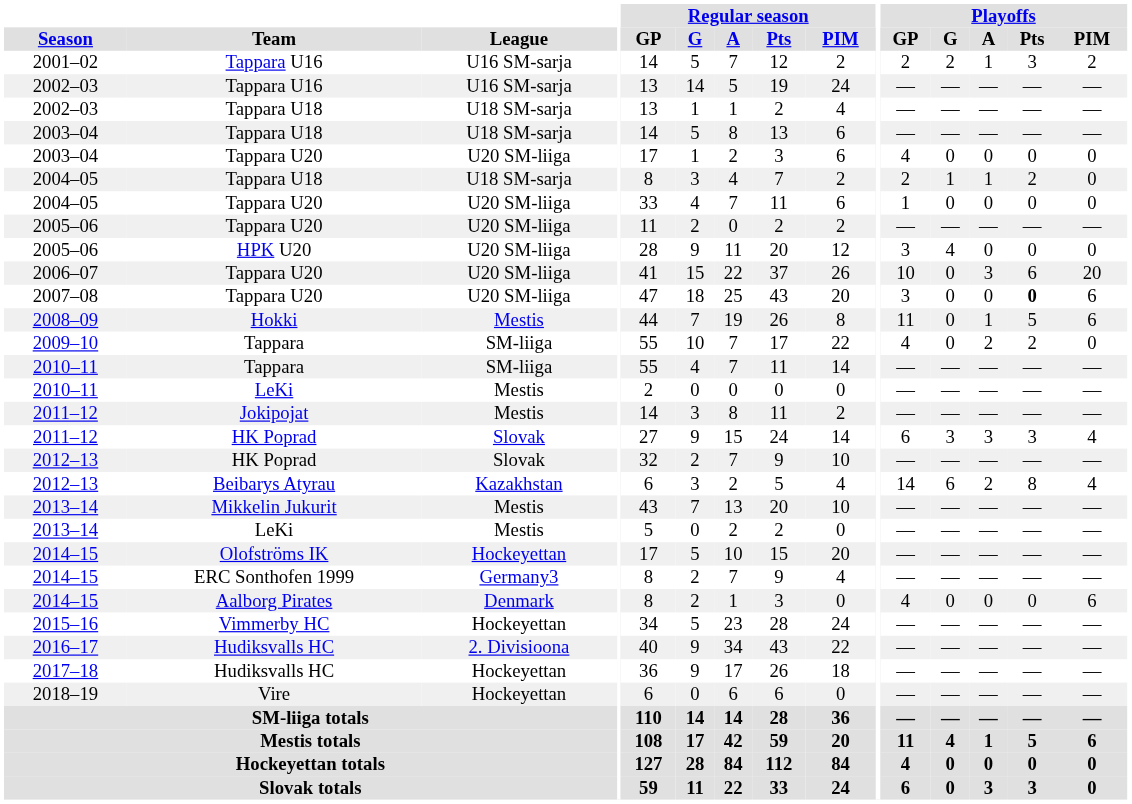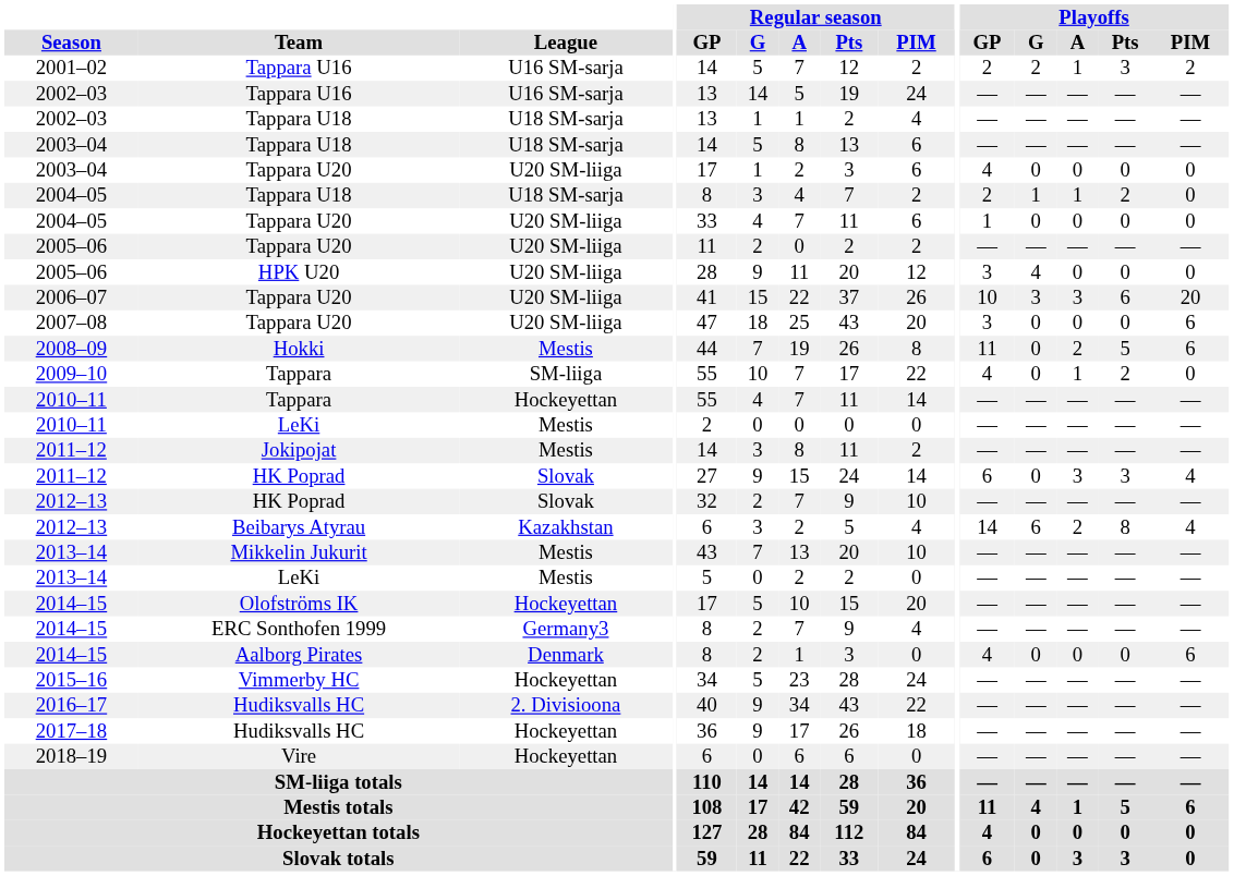 <table border="0" cellpadding="1" cellspacing="0" style="text-align:center; width:60em">
 <tr bgcolor="#e0e0e0">
 <th colspan="3" bgcolor="#ffffff"></th>
 <th rowspan="99" bgcolor="#ffffff"></th>
 <th colspan="5"><a href='#'>Regular season</a></th>
 <th rowspan="99" bgcolor="#ffffff"></th>
 <th colspan="5"><a href='#'>Playoffs</a></th>
 </tr>
 <tr bgcolor="#e0e0e0">
 <th><a href='#'>Season</a></th>
 <th>Team</th>
 <th>League</th>
 <th>GP</th>
 <th><a href='#'>G</a></th>
 <th><a href='#'>A</a></th>
 <th><a href='#'>Pts</a></th>
 <th><a href='#'>PIM</a></th>
 <th>GP</th>
 <th>G</th>
 <th>A</th>
 <th>Pts</th>
 <th>PIM</th>
 </tr>
 <tr>
 <td>2001–02</td>
 <td><a href='#'>Tappara</a> U16</td>
 <td>U16 SM-sarja</td>
 <td>14</td>
 <td>5</td>
 <td>7</td>
 <td>12</td>
 <td>2</td>
 <td>2</td>
 <td>2</td>
 <td>1</td>
 <td>3</td>
 <td>2</td>
 </tr>
 <tr bgcolor="#f0f0f0">
 <td>2002–03</td>
 <td>Tappara U16</td>
 <td>U16 SM-sarja</td>
 <td>13</td>
 <td>14</td>
 <td>5</td>
 <td>19</td>
 <td>24</td>
 <td>—</td>
 <td>—</td>
 <td>—</td>
 <td>—</td>
 <td>—</td>
 </tr>
 <tr>
 <td>2002–03</td>
 <td>Tappara U18</td>
 <td>U18 SM-sarja</td>
 <td>13</td>
 <td>1</td>
 <td>1</td>
 <td>2</td>
 <td>4</td>
 <td>—</td>
 <td>—</td>
 <td>—</td>
 <td>—</td>
 <td>—</td>
 </tr>
 <tr bgcolor="#f0f0f0">
 <td>2003–04</td>
 <td>Tappara U18</td>
 <td>U18 SM-sarja</td>
 <td>14</td>
 <td>5</td>
 <td>8</td>
 <td>13</td>
 <td>6</td>
 <td>—</td>
 <td>—</td>
 <td>—</td>
 <td>—</td>
 <td>—</td>
 </tr>
 <tr>
 <td>2003–04</td>
 <td>Tappara U20</td>
 <td>U20 SM-liiga</td>
 <td>17</td>
 <td>1</td>
 <td>2</td>
 <td>3</td>
 <td>6</td>
 <td>4</td>
 <td>0</td>
 <td>0</td>
 <td>0</td>
 <td>0</td>
 </tr>
 <tr bgcolor="#f0f0f0">
 <td>2004–05</td>
 <td>Tappara U18</td>
 <td>U18 SM-sarja</td>
 <td>8</td>
 <td>3</td>
 <td>4</td>
 <td>7</td>
 <td>2</td>
 <td>2</td>
 <td>1</td>
 <td>1</td>
 <td>2</td>
 <td>0</td>
 </tr>
 <tr>
 <td>2004–05</td>
 <td>Tappara U20</td>
 <td>U20 SM-liiga</td>
 <td>33</td>
 <td>4</td>
 <td>7</td>
 <td>11</td>
 <td>6</td>
 <td>1</td>
 <td>0</td>
 <td>0</td>
 <td>0</td>
 <td>0</td>
 </tr>
 <tr bgcolor="#f0f0f0">
 <td>2005–06</td>
 <td>Tappara U20</td>
 <td>U20 SM-liiga</td>
 <td>11</td>
 <td>2</td>
 <td>0</td>
 <td>2</td>
 <td>2</td>
 <td>—</td>
 <td>—</td>
 <td>—</td>
 <td>—</td>
 <td>—</td>
 </tr>
 <tr>
 <td>2005–06</td>
 <td><a href='#'>HPK</a> U20</td>
 <td>U20 SM-liiga</td>
 <td>28</td>
 <td>9</td>
 <td>11</td>
 <td>20</td>
 <td>12</td>
 <td>3</td>
 <td>4</td>
 <td>0</td>
 <td>0</td>
 <td>0</td>
 </tr>
 <tr bgcolor="#f0f0f0">
 <td>2006–07</td>
 <td>Tappara U20</td>
 <td>U20 SM-liiga</td>
 <td>41</td>
 <td>15</td>
 <td>22</td>
 <td>37</td>
 <td>26</td>
 <td>10</td>
-<td>0</td>
+<td>3</td>
 <td>3</td>
 <td>6</td>
 <td>20</td>
 </tr>
 <tr>
 <td>2007–08</td>
 <td>Tappara U20</td>
 <td>U20 SM-liiga</td>
 <td>47</td>
 <td>18</td>
 <td>25</td>
 <td>43</td>
 <td>20</td>
 <td>3</td>
 <td>0</td>
 <td>0</td>
-<td><strong>0</strong></td>
+<td>0</td>
 <td>6</td>
 </tr>
 <tr bgcolor="#f0f0f0">
 <td><a href='#'>2008–09</a></td>
 <td><a href='#'>Hokki</a></td>
 <td><a href='#'>Mestis</a></td>
 <td>44</td>
 <td>7</td>
 <td>19</td>
 <td>26</td>
 <td>8</td>
 <td>11</td>
 <td>0</td>
-<td>1</td>
+<td>2</td>
 <td>5</td>
 <td>6</td>
 </tr>
 <tr>
 <td><a href='#'>2009–10</a></td>
 <td>Tappara</td>
 <td>SM-liiga</td>
 <td>55</td>
 <td>10</td>
 <td>7</td>
 <td>17</td>
 <td>22</td>
 <td>4</td>
 <td>0</td>
-<td>2</td>
+<td>1</td>
 <td>2</td>
 <td>0</td>
 </tr>
 <tr bgcolor="#f0f0f0">
 <td><a href='#'>2010–11</a></td>
 <td>Tappara</td>
-<td>SM-liiga</td>
+<td>Hockeyettan</td>
 <td>55</td>
 <td>4</td>
 <td>7</td>
 <td>11</td>
 <td>14</td>
 <td>—</td>
 <td>—</td>
 <td>—</td>
 <td>—</td>
 <td>—</td>
 </tr>
 <tr>
 <td><a href='#'>2010–11</a></td>
 <td><a href='#'>LeKi</a></td>
 <td>Mestis</td>
 <td>2</td>
 <td>0</td>
 <td>0</td>
 <td>0</td>
 <td>0</td>
 <td>—</td>
 <td>—</td>
 <td>—</td>
 <td>—</td>
 <td>—</td>
 </tr>
 <tr bgcolor="#f0f0f0">
 <td><a href='#'>2011–12</a></td>
 <td><a href='#'>Jokipojat</a></td>
 <td>Mestis</td>
 <td>14</td>
 <td>3</td>
 <td>8</td>
 <td>11</td>
 <td>2</td>
 <td>—</td>
 <td>—</td>
 <td>—</td>
 <td>—</td>
 <td>—</td>
 </tr>
 <tr>
 <td><a href='#'>2011–12</a></td>
 <td><a href='#'>HK Poprad</a></td>
 <td><a href='#'>Slovak</a></td>
 <td>27</td>
 <td>9</td>
 <td>15</td>
 <td>24</td>
 <td>14</td>
 <td>6</td>
-<td>3</td>
+<td>0</td>
 <td>3</td>
 <td>3</td>
 <td>4</td>
 </tr>
 <tr bgcolor="#f0f0f0">
 <td><a href='#'>2012–13</a></td>
 <td>HK Poprad</td>
 <td>Slovak</td>
 <td>32</td>
 <td>2</td>
 <td>7</td>
 <td>9</td>
 <td>10</td>
 <td>—</td>
 <td>—</td>
 <td>—</td>
 <td>—</td>
 <td>—</td>
 </tr>
 <tr>
 <td><a href='#'>2012–13</a></td>
 <td><a href='#'>Beibarys Atyrau</a></td>
 <td><a href='#'>Kazakhstan</a></td>
 <td>6</td>
 <td>3</td>
 <td>2</td>
 <td>5</td>
 <td>4</td>
 <td>14</td>
 <td>6</td>
 <td>2</td>
 <td>8</td>
 <td>4</td>
 </tr>
 <tr bgcolor="#f0f0f0">
 <td><a href='#'>2013–14</a></td>
 <td><a href='#'>Mikkelin Jukurit</a></td>
 <td>Mestis</td>
 <td>43</td>
 <td>7</td>
 <td>13</td>
 <td>20</td>
 <td>10</td>
 <td>—</td>
 <td>—</td>
 <td>—</td>
 <td>—</td>
 <td>—</td>
 </tr>
 <tr>
 <td><a href='#'>2013–14</a></td>
 <td>LeKi</td>
 <td>Mestis</td>
 <td>5</td>
 <td>0</td>
 <td>2</td>
 <td>2</td>
 <td>0</td>
 <td>—</td>
 <td>—</td>
 <td>—</td>
 <td>—</td>
 <td>—</td>
 </tr>
 <tr bgcolor="#f0f0f0">
 <td><a href='#'>2014–15</a></td>
 <td><a href='#'>Olofströms IK</a></td>
 <td><a href='#'>Hockeyettan</a></td>
 <td>17</td>
 <td>5</td>
 <td>10</td>
 <td>15</td>
 <td>20</td>
 <td>—</td>
 <td>—</td>
 <td>—</td>
 <td>—</td>
 <td>—</td>
 </tr>
 <tr>
 <td><a href='#'>2014–15</a></td>
 <td>ERC Sonthofen 1999</td>
 <td><a href='#'>Germany3</a></td>
 <td>8</td>
 <td>2</td>
 <td>7</td>
 <td>9</td>
 <td>4</td>
 <td>—</td>
 <td>—</td>
 <td>—</td>
 <td>—</td>
 <td>—</td>
 </tr>
 <tr bgcolor="#f0f0f0">
 <td><a href='#'>2014–15</a></td>
 <td><a href='#'>Aalborg Pirates</a></td>
 <td><a href='#'>Denmark</a></td>
 <td>8</td>
 <td>2</td>
 <td>1</td>
 <td>3</td>
 <td>0</td>
 <td>4</td>
 <td>0</td>
 <td>0</td>
 <td>0</td>
 <td>6</td>
 </tr>
 <tr>
 <td><a href='#'>2015–16</a></td>
 <td><a href='#'>Vimmerby HC</a></td>
 <td>Hockeyettan</td>
 <td>34</td>
 <td>5</td>
 <td>23</td>
 <td>28</td>
 <td>24</td>
 <td>—</td>
 <td>—</td>
 <td>—</td>
 <td>—</td>
 <td>—</td>
 </tr>
 <tr bgcolor="#f0f0f0">
 <td><a href='#'>2016–17</a></td>
 <td><a href='#'>Hudiksvalls HC</a></td>
 <td><a href='#'>2. Divisioona</a></td>
 <td>40</td>
 <td>9</td>
 <td>34</td>
 <td>43</td>
 <td>22</td>
 <td>—</td>
 <td>—</td>
 <td>—</td>
 <td>—</td>
 <td>—</td>
 </tr>
 <tr>
 <td><a href='#'>2017–18</a></td>
 <td>Hudiksvalls HC</td>
 <td>Hockeyettan</td>
 <td>36</td>
 <td>9</td>
 <td>17</td>
 <td>26</td>
 <td>18</td>
 <td>—</td>
 <td>—</td>
 <td>—</td>
 <td>—</td>
 <td>—</td>
 </tr>
 <tr bgcolor="#f0f0f0">
 <td>2018–19</td>
 <td>Vire</td>
 <td>Hockeyettan</td>
 <td>6</td>
 <td>0</td>
 <td>6</td>
 <td>6</td>
 <td>0</td>
 <td>—</td>
 <td>—</td>
 <td>—</td>
 <td>—</td>
 <td>—</td>
 </tr>
 <tr>
 </tr>
 <tr ALIGN="center" bgcolor="#e0e0e0">
 <th colspan="3">SM-liiga totals</th>
 <th ALIGN="center">110</th>
 <th ALIGN="center">14</th>
 <th ALIGN="center">14</th>
 <th ALIGN="center">28</th>
 <th ALIGN="center">36</th>
 <th ALIGN="center">—</th>
 <th ALIGN="center">—</th>
 <th ALIGN="center">—</th>
 <th ALIGN="center">—</th>
 <th ALIGN="center">—</th>
 </tr>
 <tr>
 </tr>
 <tr ALIGN="center" bgcolor="#e0e0e0">
 <th colspan="3">Mestis totals</th>
 <th ALIGN="center">108</th>
 <th ALIGN="center">17</th>
 <th ALIGN="center">42</th>
 <th ALIGN="center">59</th>
 <th ALIGN="center">20</th>
 <th ALIGN="center">11</th>
 <th ALIGN="center">4</th>
 <th ALIGN="center">1</th>
 <th ALIGN="center">5</th>
 <th ALIGN="center">6</th>
 </tr>
 <tr>
 </tr>
 <tr ALIGN="center" bgcolor="#e0e0e0">
 <th colspan="3">Hockeyettan totals</th>
 <th ALIGN="center">127</th>
 <th ALIGN="center">28</th>
 <th ALIGN="center">84</th>
 <th ALIGN="center">112</th>
 <th ALIGN="center">84</th>
 <th ALIGN="center">4</th>
 <th ALIGN="center">0</th>
 <th ALIGN="center">0</th>
 <th ALIGN="center">0</th>
 <th ALIGN="center">0</th>
 </tr>
 <tr>
 </tr>
 <tr ALIGN="center" bgcolor="#e0e0e0">
 <th colspan="3">Slovak totals</th>
 <th ALIGN="center">59</th>
 <th ALIGN="center">11</th>
 <th ALIGN="center">22</th>
 <th ALIGN="center">33</th>
 <th ALIGN="center">24</th>
 <th ALIGN="center">6</th>
 <th ALIGN="center">0</th>
 <th ALIGN="center">3</th>
 <th ALIGN="center">3</th>
 <th ALIGN="center">0</th>
 </tr>
 </table>
